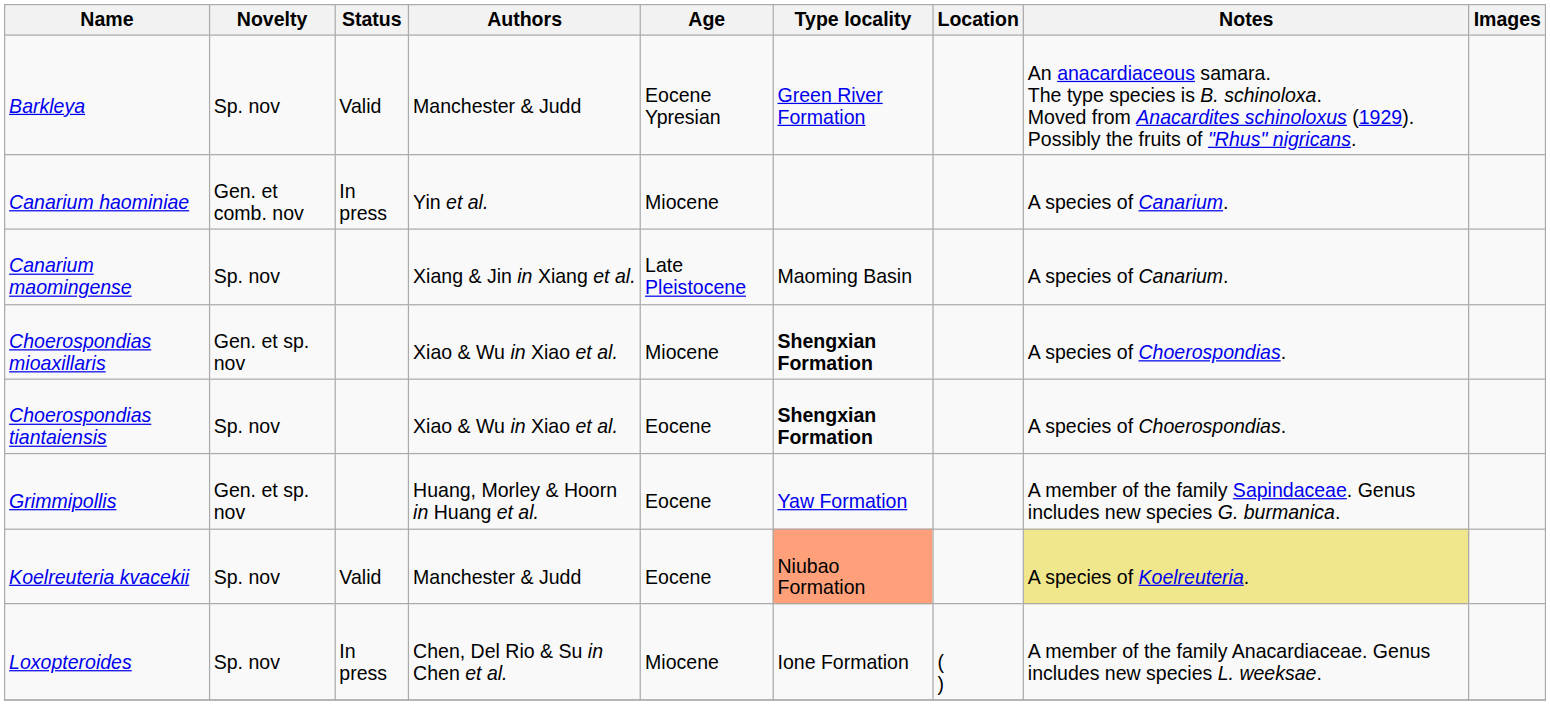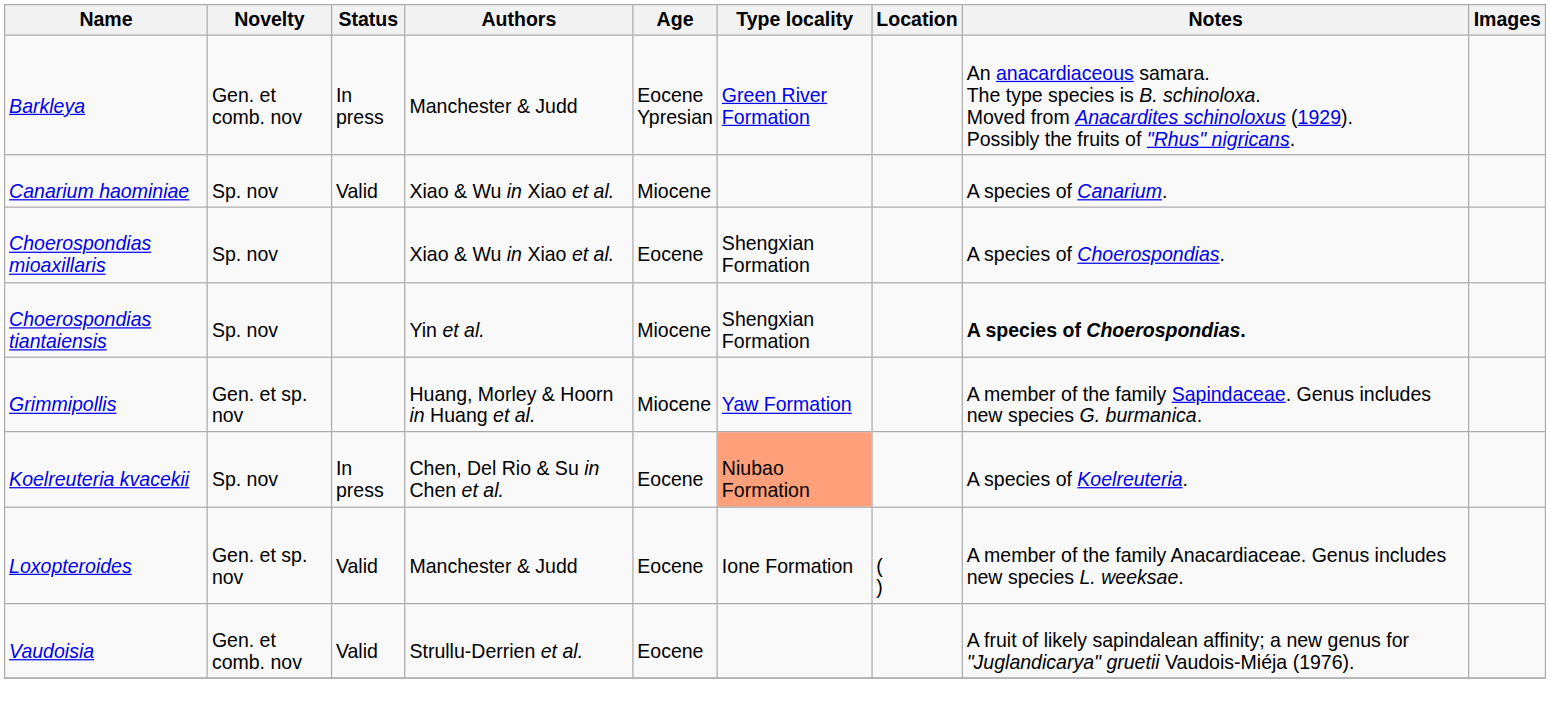 <table class="wikitable sortable" align="center" width="100%">
 <tr>
 <th>Name</th>
 <th>Novelty</th>
 <th>Status</th>
 <th>Authors</th>
 <th>Age</th>
 <th>Type locality</th>
 <th>Location</th>
 <th>Notes</th>
 <th>Images</th>
 </tr>
 <tr>
 <td><br><em><a href='#'>Barkleya</a></em></td>
-<td><br>Sp. nov</td>
-<td><br>Valid</td>
+<td><br>Gen. et comb. nov</td>
+<td><br>In press</td>
 <td><br>Manchester & Judd</td>
 <td><br>Eocene<br>Ypresian</td>
 <td><br><a href='#'>Green River Formation</a></td>
 <td><br><br></td>
 <td><br>An <a href='#'>anacardiaceous</a> samara.<br>The type species is <em>B. schinoloxa</em>.<br>Moved from <em><a href='#'>Anacardites schinoloxus</a></em> (<a href='#'>1929</a>).<br> Possibly the fruits of <em><a href='#'>"Rhus" nigricans</a></em>.</td>
 <td></td>
 </tr>
 <tr>
 <td><br><em><a href='#'>Canarium haominiae</a></em></td>
-<td><br>Gen. et comb. nov</td>
-<td><br>In press</td>
-<td><br>Yin <em>et al.</em></td>
+<td><br>Sp. nov</td>
+<td><br>Valid</td>
+<td><br>Xiao & Wu <em>in</em> Xiao <em>et al.</em></td>
 <td><br>Miocene</td>
 <td></td>
 <td><br></td>
 <td><br>A species of <em><a href='#'>Canarium</a></em>.</td>
 <td></td>
 </tr>
 <tr>
-<td><br><em><a href='#'>Canarium maomingense</a></em></td>
+<td><br><em><a href='#'>Choerospondias mioaxillaris</a></em></td>
 <td><br>Sp. nov</td>
 <td></td>
-<td><br>Xiang & Jin <em>in</em> Xiang <em>et al.</em></td>
-<td><br>Late <a href='#'>Pleistocene</a></td>
-<td><br>Maoming Basin</td>
-<td><br></td>
-<td><br>A species of <em>Canarium</em>.</td>
-<td></td>
-</tr>
-<tr>
-<td><br><em><a href='#'>Choerospondias mioaxillaris</a></em></td>
-<td><br>Gen. et sp. nov</td>
-<td></td>
 <td><br>Xiao & Wu <em>in</em> Xiao <em>et al.</em></td>
-<td><br>Miocene</td>
-<td><strong><br>Shengxian Formation</strong></td>
+<td><br>Eocene</td>
+<td><br>Shengxian Formation</td>
 <td><br></td>
 <td><br>A species of <em><a href='#'>Choerospondias</a></em>.</td>
 <td></td>
 </tr>
 <tr>
 <td><br><em><a href='#'>Choerospondias tiantaiensis</a></em></td>
 <td><br>Sp. nov</td>
 <td></td>
-<td><br>Xiao & Wu <em>in</em> Xiao <em>et al.</em></td>
-<td><br>Eocene</td>
-<td><strong><br>Shengxian Formation</strong></td>
+<td><br>Yin <em>et al.</em></td>
+<td><br>Miocene</td>
+<td><br>Shengxian Formation</td>
 <td><br></td>
-<td><br>A species of <em>Choerospondias</em>.</td>
+<td><strong><br>A species of <em>Choerospondias</em>.</strong></td>
 <td></td>
 </tr>
 <tr>
 <td><br><em><a href='#'>Grimmipollis</a></em></td>
 <td><br>Gen. et sp. nov</td>
 <td></td>
 <td><br>Huang, Morley & Hoorn <em>in</em> Huang <em>et al.</em></td>
-<td><br>Eocene</td>
+<td><br>Miocene</td>
 <td><br><a href='#'>Yaw Formation</a></td>
 <td><br></td>
 <td><br>A member of the family <a href='#'>Sapindaceae</a>. Genus includes new species <em>G. burmanica</em>.</td>
 <td></td>
 </tr>
 <tr>
 <td><br><em><a href='#'>Koelreuteria kvacekii</a></em></td>
 <td><br>Sp. nov</td>
-<td><br>Valid</td>
-<td><br>Manchester & Judd</td>
+<td><br>In press</td>
+<td><br>Chen, Del Rio & Su <em>in</em> Chen <em>et al.</em></td>
 <td><br>Eocene</td>
 <td style="background: lightsalmon;"><br>Niubao Formation</td>
 <td><br></td>
-<td style="background: khaki;"><br>A species of <em><a href='#'>Koelreuteria</a></em>.</td>
+<td><br>A species of <em><a href='#'>Koelreuteria</a></em>.</td>
 <td></td>
 </tr>
 <tr>
 <td><br><em><a href='#'>Loxopteroides</a></em></td>
-<td><br>Sp. nov</td>
-<td><br>In press</td>
-<td><br>Chen, Del Rio & Su <em>in</em> Chen <em>et al.</em></td>
-<td><br>Miocene</td>
+<td><br>Gen. et sp. nov</td>
+<td><br>Valid</td>
+<td><br>Manchester & Judd</td>
+<td><br>Eocene</td>
 <td><br>Ione Formation</td>
 <td><br><br>(<br>)</td>
 <td><br>A member of the family Anacardiaceae. Genus includes new species <em>L. weeksae</em>.</td>
 <td></td>
 </tr>
 <tr>
+<td><br><em><a href='#'>Vaudoisia</a></em></td>
+<td><br>Gen. et comb. nov</td>
+<td><br>Valid</td>
+<td><br>Strullu-Derrien <em>et al.</em></td>
+<td><br>Eocene</td>
+<td></td>
+<td><br></td>
+<td><br>A fruit of likely sapindalean affinity; a new genus for <em>"Juglandicarya" gruetii</em> Vaudois-Miéja (1976).</td>
+<td></td>
+</tr>
+<tr>
 </tr>
 </table>
